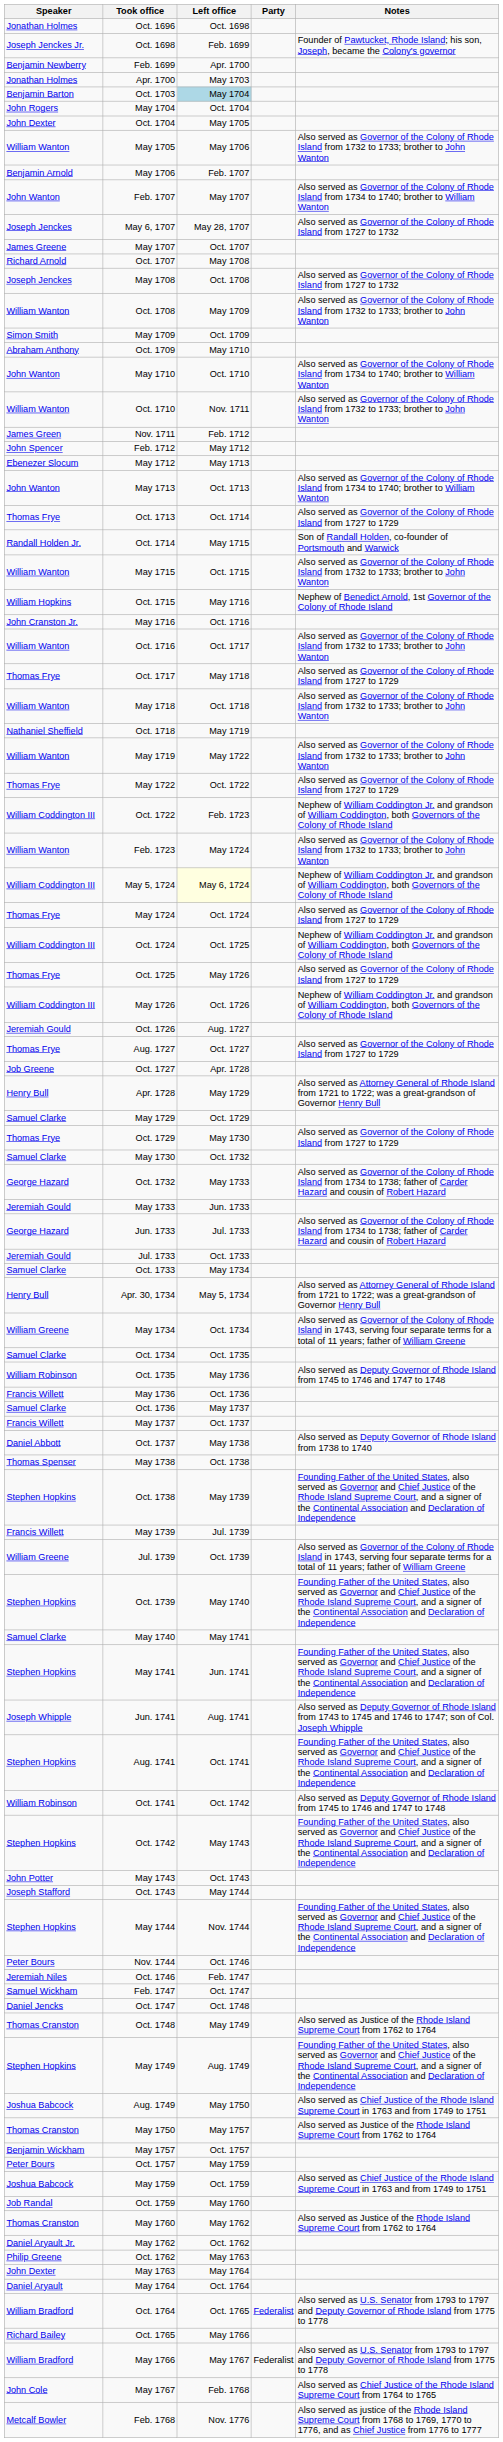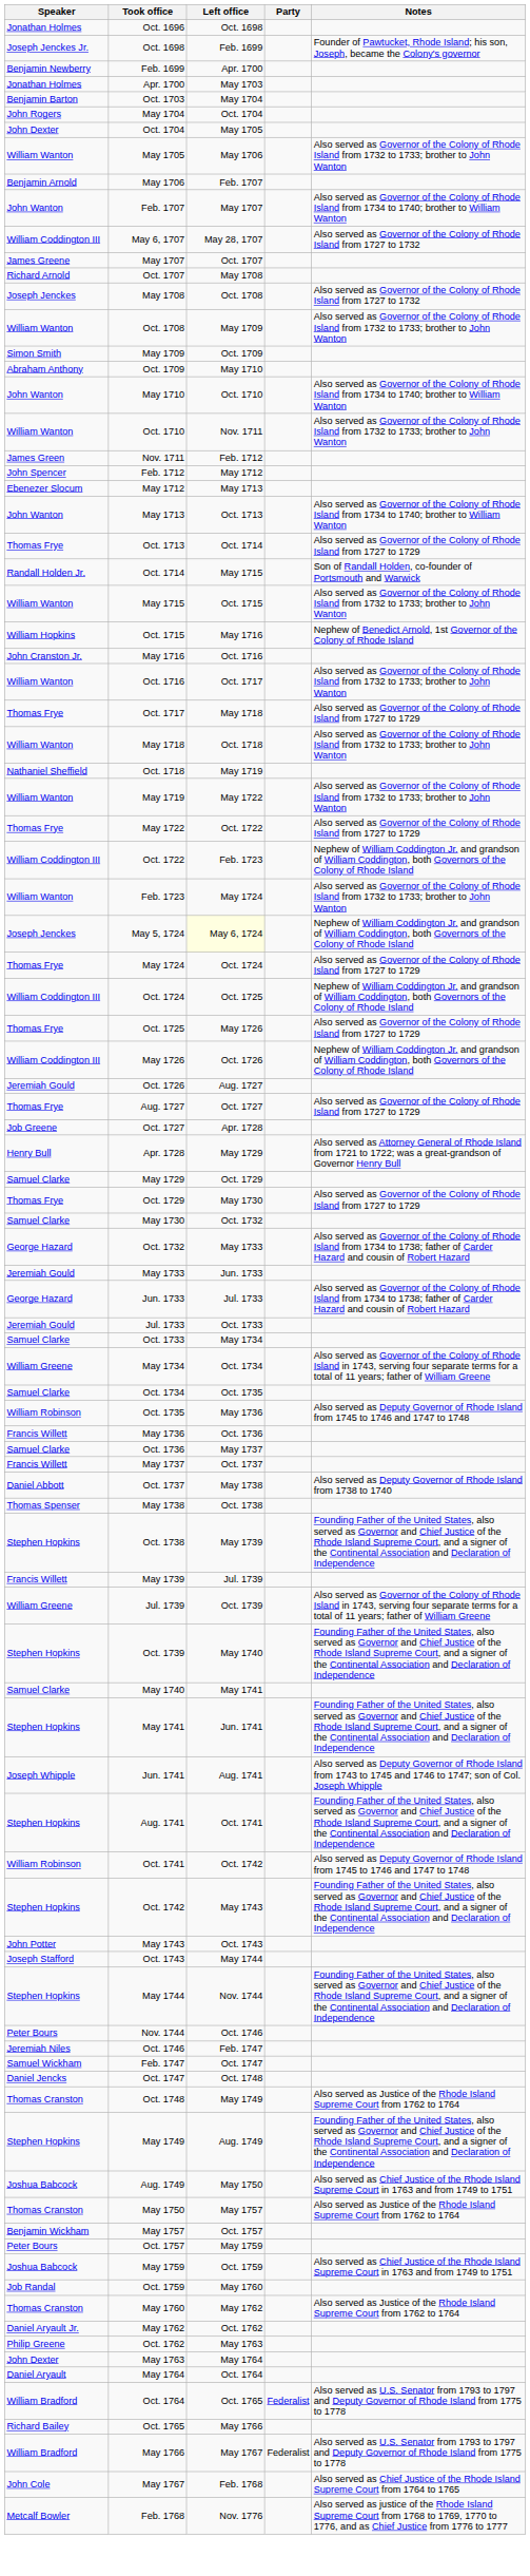 <table class=wikitable>
 <tr>
 <th width="20%">Speaker</th>
 <th width="15%">Took office</th>
 <th width="15%">Left office</th>
 <th>Party</th>
 <th>Notes</th>
 </tr>
 <tr>
 <td><a href='#'>Jonathan Holmes</a></td>
 <td align=right>Oct. 1696</td>
 <td align=right>Oct. 1698</td>
 <td></td>
 <td></td>
 </tr>
 <tr>
 <td><a href='#'>Joseph Jenckes Jr.</a></td>
 <td align=right>Oct. 1698</td>
 <td align=right>Feb. 1699</td>
 <td></td>
 <td>Founder of <a href='#'>Pawtucket, Rhode Island</a>; his son, <a href='#'>Joseph</a>, became the <a href='#'>Colony's governor</a></td>
 </tr>
 <tr>
 <td><a href='#'>Benjamin Newberry</a></td>
 <td align=right>Feb. 1699</td>
 <td align=right>Apr. 1700</td>
 <td></td>
 <td></td>
 </tr>
 <tr>
 <td><a href='#'>Jonathan Holmes</a></td>
 <td align=right>Apr. 1700</td>
 <td align=right>May 1703</td>
 <td></td>
 <td></td>
 </tr>
 <tr>
 <td><a href='#'>Benjamin Barton</a></td>
 <td align=right>Oct. 1703</td>
-<td align=right style="background: lightblue;">May 1704</td>
+<td align=right>May 1704</td>
 <td></td>
 <td></td>
 </tr>
 <tr>
 <td><a href='#'>John Rogers</a></td>
 <td align=right>May 1704</td>
 <td align=right>Oct. 1704</td>
 <td></td>
 <td></td>
 </tr>
 <tr>
 <td><a href='#'>John Dexter</a></td>
 <td align=right>Oct. 1704</td>
 <td align=right>May 1705</td>
 <td></td>
 <td></td>
 </tr>
 <tr>
 <td><a href='#'>William Wanton</a></td>
 <td align=right>May 1705</td>
 <td align=right>May 1706</td>
 <td></td>
 <td>Also served as <a href='#'>Governor of the Colony of Rhode Island</a> from 1732 to 1733; brother to <a href='#'>John Wanton</a></td>
 </tr>
 <tr>
 <td><a href='#'>Benjamin Arnold</a></td>
 <td align=right>May 1706</td>
 <td align=right>Feb. 1707</td>
 <td></td>
 <td></td>
 </tr>
 <tr>
 <td><a href='#'>John Wanton</a></td>
 <td align=right>Feb. 1707</td>
 <td align=right>May 1707</td>
 <td></td>
 <td>Also served as <a href='#'>Governor of the Colony of Rhode Island</a> from 1734 to 1740; brother to <a href='#'>William Wanton</a></td>
 </tr>
 <tr>
-<td><a href='#'>Joseph Jenckes</a></td>
+<td><a href='#'>William Coddington III</a></td>
 <td align=right>May 6, 1707</td>
 <td align=right>May 28, 1707</td>
 <td></td>
 <td>Also served as <a href='#'>Governor of the Colony of Rhode Island</a> from 1727 to 1732</td>
 </tr>
 <tr>
 <td><a href='#'>James Greene</a></td>
 <td align=right>May 1707</td>
 <td align=right>Oct. 1707</td>
 <td></td>
 <td></td>
 </tr>
 <tr>
 <td><a href='#'>Richard Arnold</a></td>
 <td align=right>Oct. 1707</td>
 <td align=right>May 1708</td>
 <td></td>
 <td></td>
 </tr>
 <tr>
 <td><a href='#'>Joseph Jenckes</a></td>
 <td align=right>May 1708</td>
 <td align=right>Oct. 1708</td>
 <td></td>
 <td>Also served as <a href='#'>Governor of the Colony of Rhode Island</a> from 1727 to 1732</td>
 </tr>
 <tr>
 <td><a href='#'>William Wanton</a></td>
 <td align=right>Oct. 1708</td>
 <td align=right>May 1709</td>
 <td></td>
 <td>Also served as <a href='#'>Governor of the Colony of Rhode Island</a> from 1732 to 1733; brother to <a href='#'>John Wanton</a></td>
 </tr>
 <tr>
 <td><a href='#'>Simon Smith</a></td>
 <td align=right>May 1709</td>
 <td align=right>Oct. 1709</td>
 <td></td>
 <td></td>
 </tr>
 <tr>
 <td><a href='#'>Abraham Anthony</a></td>
 <td align=right>Oct. 1709</td>
 <td align=right>May 1710</td>
 <td></td>
 <td></td>
 </tr>
 <tr>
 <td><a href='#'>John Wanton</a></td>
 <td align=right>May 1710</td>
 <td align=right>Oct. 1710</td>
 <td></td>
 <td>Also served as <a href='#'>Governor of the Colony of Rhode Island</a> from 1734 to 1740; brother to <a href='#'>William Wanton</a></td>
 </tr>
 <tr>
 <td><a href='#'>William Wanton</a></td>
 <td align=right>Oct. 1710</td>
 <td align=right>Nov. 1711</td>
 <td></td>
 <td>Also served as <a href='#'>Governor of the Colony of Rhode Island</a> from 1732 to 1733; brother to <a href='#'>John Wanton</a></td>
 </tr>
 <tr>
 <td><a href='#'>James Green</a></td>
 <td align=right>Nov. 1711</td>
 <td align=right>Feb. 1712</td>
 <td></td>
 <td></td>
 </tr>
 <tr>
 <td><a href='#'>John Spencer</a></td>
 <td align=right>Feb. 1712</td>
 <td align=right>May 1712</td>
 <td></td>
 <td></td>
 </tr>
 <tr>
 <td><a href='#'>Ebenezer Slocum</a></td>
 <td align=right>May 1712</td>
 <td align=right>May 1713</td>
 <td></td>
 <td></td>
 </tr>
 <tr>
 <td><a href='#'>John Wanton</a></td>
 <td align=right>May 1713</td>
 <td align=right>Oct. 1713</td>
 <td></td>
 <td>Also served as <a href='#'>Governor of the Colony of Rhode Island</a> from 1734 to 1740; brother to <a href='#'>William Wanton</a></td>
 </tr>
 <tr>
 <td><a href='#'>Thomas Frye</a></td>
 <td align=right>Oct. 1713</td>
 <td align=right>Oct. 1714</td>
 <td></td>
 <td>Also served as <a href='#'>Governor of the Colony of Rhode Island</a> from 1727 to 1729</td>
 </tr>
 <tr>
 <td><a href='#'>Randall Holden Jr.</a></td>
 <td align=right>Oct. 1714</td>
 <td align=right>May 1715</td>
 <td></td>
 <td>Son of <a href='#'>Randall Holden</a>, co-founder of <a href='#'>Portsmouth</a> and <a href='#'>Warwick</a></td>
 </tr>
 <tr>
 <td><a href='#'>William Wanton</a></td>
 <td align=right>May 1715</td>
 <td align=right>Oct. 1715</td>
 <td></td>
 <td>Also served as <a href='#'>Governor of the Colony of Rhode Island</a> from 1732 to 1733; brother to <a href='#'>John Wanton</a></td>
 </tr>
 <tr>
 <td><a href='#'>William Hopkins</a></td>
 <td align=right>Oct. 1715</td>
 <td align=right>May 1716</td>
 <td></td>
 <td>Nephew of <a href='#'>Benedict Arnold</a>, 1st <a href='#'>Governor of the Colony of Rhode Island</a></td>
 </tr>
 <tr>
 <td><a href='#'>John Cranston Jr.</a></td>
 <td align=right>May 1716</td>
 <td align=right>Oct. 1716</td>
 <td></td>
 <td></td>
 </tr>
 <tr>
 <td><a href='#'>William Wanton</a></td>
 <td align=right>Oct. 1716</td>
 <td align=right>Oct. 1717</td>
 <td></td>
 <td>Also served as <a href='#'>Governor of the Colony of Rhode Island</a> from 1732 to 1733; brother to <a href='#'>John Wanton</a></td>
 </tr>
 <tr>
 <td><a href='#'>Thomas Frye</a></td>
 <td align=right>Oct. 1717</td>
 <td align=right>May 1718</td>
 <td></td>
 <td>Also served as <a href='#'>Governor of the Colony of Rhode Island</a> from 1727 to 1729</td>
 </tr>
 <tr>
 <td><a href='#'>William Wanton</a></td>
 <td align=right>May 1718</td>
 <td align=right>Oct. 1718</td>
 <td></td>
 <td>Also served as <a href='#'>Governor of the Colony of Rhode Island</a> from 1732 to 1733; brother to <a href='#'>John Wanton</a></td>
 </tr>
 <tr>
 <td><a href='#'>Nathaniel Sheffield</a></td>
 <td align=right>Oct. 1718</td>
 <td align=right>May 1719</td>
 <td></td>
 <td></td>
 </tr>
 <tr>
 <td><a href='#'>William Wanton</a></td>
 <td align=right>May 1719</td>
 <td align=right>May 1722</td>
 <td></td>
 <td>Also served as <a href='#'>Governor of the Colony of Rhode Island</a> from 1732 to 1733; brother to <a href='#'>John Wanton</a></td>
 </tr>
 <tr>
 <td><a href='#'>Thomas Frye</a></td>
 <td align=right>May 1722</td>
 <td align=right>Oct. 1722</td>
 <td></td>
 <td>Also served as <a href='#'>Governor of the Colony of Rhode Island</a> from 1727 to 1729</td>
 </tr>
 <tr>
 <td><a href='#'>William Coddington III</a></td>
 <td align=right>Oct. 1722</td>
 <td align=right>Feb. 1723</td>
 <td></td>
 <td>Nephew of <a href='#'>William Coddington Jr.</a> and grandson of <a href='#'>William Coddington</a>, both <a href='#'>Governors of the Colony of Rhode Island</a></td>
 </tr>
 <tr>
 <td><a href='#'>William Wanton</a></td>
 <td align=right>Feb. 1723</td>
 <td align=right>May 1724</td>
 <td></td>
 <td>Also served as <a href='#'>Governor of the Colony of Rhode Island</a> from 1732 to 1733; brother to <a href='#'>John Wanton</a></td>
 </tr>
 <tr>
-<td><a href='#'>William Coddington III</a></td>
+<td><a href='#'>Joseph Jenckes</a></td>
 <td align=right>May 5, 1724</td>
 <td align=right style="background: lightyellow;">May 6, 1724</td>
 <td></td>
 <td>Nephew of <a href='#'>William Coddington Jr.</a> and grandson of <a href='#'>William Coddington</a>, both <a href='#'>Governors of the Colony of Rhode Island</a></td>
 </tr>
 <tr>
 <td><a href='#'>Thomas Frye</a></td>
 <td align=right>May 1724</td>
 <td align=right>Oct. 1724</td>
 <td></td>
 <td>Also served as <a href='#'>Governor of the Colony of Rhode Island</a> from 1727 to 1729</td>
 </tr>
 <tr>
 <td><a href='#'>William Coddington III</a></td>
 <td align=right>Oct. 1724</td>
 <td align=right>Oct. 1725</td>
 <td></td>
 <td>Nephew of <a href='#'>William Coddington Jr.</a> and grandson of <a href='#'>William Coddington</a>, both <a href='#'>Governors of the Colony of Rhode Island</a></td>
 </tr>
 <tr>
 <td><a href='#'>Thomas Frye</a></td>
 <td align=right>Oct. 1725</td>
 <td align=right>May 1726</td>
 <td></td>
 <td>Also served as <a href='#'>Governor of the Colony of Rhode Island</a> from 1727 to 1729</td>
 </tr>
 <tr>
 <td><a href='#'>William Coddington III</a></td>
 <td align=right>May 1726</td>
 <td align=right>Oct. 1726</td>
 <td></td>
 <td>Nephew of <a href='#'>William Coddington Jr.</a> and grandson of <a href='#'>William Coddington</a>, both <a href='#'>Governors of the Colony of Rhode Island</a></td>
 </tr>
 <tr>
 <td><a href='#'>Jeremiah Gould</a></td>
 <td align=right>Oct. 1726</td>
 <td align=right>Aug. 1727</td>
 <td></td>
 <td></td>
 </tr>
 <tr>
 <td><a href='#'>Thomas Frye</a></td>
 <td align=right>Aug. 1727</td>
 <td align=right>Oct. 1727</td>
 <td></td>
 <td>Also served as <a href='#'>Governor of the Colony of Rhode Island</a> from 1727 to 1729</td>
 </tr>
 <tr>
 <td><a href='#'>Job Greene</a></td>
 <td align=right>Oct. 1727</td>
 <td align=right>Apr. 1728</td>
 <td></td>
 <td></td>
 </tr>
 <tr>
 <td><a href='#'>Henry Bull</a></td>
 <td align=right>Apr. 1728</td>
 <td align=right>May 1729</td>
 <td></td>
 <td>Also served as <a href='#'>Attorney General of Rhode Island</a> from 1721 to 1722; was a great-grandson of Governor <a href='#'>Henry Bull</a></td>
 </tr>
 <tr>
 <td><a href='#'>Samuel Clarke</a></td>
 <td align=right>May 1729</td>
 <td align=right>Oct. 1729</td>
 <td></td>
 <td></td>
 </tr>
 <tr>
 <td><a href='#'>Thomas Frye</a></td>
 <td align=right>Oct. 1729</td>
 <td align=right>May 1730</td>
 <td></td>
 <td>Also served as <a href='#'>Governor of the Colony of Rhode Island</a> from 1727 to 1729</td>
 </tr>
 <tr>
 <td><a href='#'>Samuel Clarke</a></td>
 <td align=right>May 1730</td>
 <td align=right>Oct. 1732</td>
 <td></td>
 <td></td>
 </tr>
 <tr>
 <td><a href='#'>George Hazard</a></td>
 <td align=right>Oct. 1732</td>
 <td align=right>May 1733</td>
 <td></td>
 <td>Also served as <a href='#'>Governor of the Colony of Rhode Island</a> from 1734 to 1738; father of <a href='#'>Carder Hazard</a> and cousin of <a href='#'>Robert Hazard</a></td>
 </tr>
 <tr>
 <td><a href='#'>Jeremiah Gould</a></td>
 <td align=right>May 1733</td>
 <td align=right>Jun. 1733</td>
 <td></td>
 <td></td>
 </tr>
 <tr>
 <td><a href='#'>George Hazard</a></td>
 <td align=right>Jun. 1733</td>
 <td align=right>Jul. 1733</td>
 <td></td>
 <td>Also served as <a href='#'>Governor of the Colony of Rhode Island</a> from 1734 to 1738; father of <a href='#'>Carder Hazard</a> and cousin of <a href='#'>Robert Hazard</a></td>
 </tr>
 <tr>
 <td><a href='#'>Jeremiah Gould</a></td>
 <td align=right>Jul. 1733</td>
 <td align=right>Oct. 1733</td>
 <td></td>
 <td></td>
 </tr>
 <tr>
 <td><a href='#'>Samuel Clarke</a></td>
 <td align=right>Oct. 1733</td>
 <td align=right>May 1734</td>
 <td></td>
 <td></td>
-</tr>
-<tr>
-<td><a href='#'>Henry Bull</a></td>
-<td align=right>Apr. 30, 1734</td>
-<td align=right>May 5, 1734</td>
-<td></td>
-<td>Also served as <a href='#'>Attorney General of Rhode Island</a> from 1721 to 1722; was a great-grandson of Governor <a href='#'>Henry Bull</a></td>
 </tr>
 <tr>
 <td><a href='#'>William Greene</a></td>
 <td align=right>May 1734</td>
 <td align=right>Oct. 1734</td>
 <td></td>
 <td>Also served as <a href='#'>Governor of the Colony of Rhode Island</a> in 1743, serving four separate terms for a total of 11 years; father of <a href='#'>William Greene</a></td>
 </tr>
 <tr>
 <td><a href='#'>Samuel Clarke</a></td>
 <td align=right>Oct. 1734</td>
 <td align=right>Oct. 1735</td>
 <td></td>
 <td></td>
 </tr>
 <tr>
 <td><a href='#'>William Robinson</a></td>
 <td align=right>Oct. 1735</td>
 <td align=right>May 1736</td>
 <td></td>
 <td>Also served as <a href='#'>Deputy Governor of Rhode Island</a> from 1745 to 1746 and 1747 to 1748</td>
 </tr>
 <tr>
 <td><a href='#'>Francis Willett</a></td>
 <td align=right>May 1736</td>
 <td align=right>Oct. 1736</td>
 <td></td>
 <td></td>
 </tr>
 <tr>
 <td><a href='#'>Samuel Clarke</a></td>
 <td align=right>Oct. 1736</td>
 <td align=right>May 1737</td>
 <td></td>
 <td></td>
 </tr>
 <tr>
 <td><a href='#'>Francis Willett</a></td>
 <td align=right>May 1737</td>
 <td align=right>Oct. 1737</td>
 <td></td>
 <td></td>
 </tr>
 <tr>
 <td><a href='#'>Daniel Abbott</a></td>
 <td align=right>Oct. 1737</td>
 <td align=right>May 1738</td>
 <td></td>
 <td>Also served as <a href='#'>Deputy Governor of Rhode Island</a> from 1738 to 1740</td>
 </tr>
 <tr>
 <td><a href='#'>Thomas Spenser</a></td>
 <td align=right>May 1738</td>
 <td align=right>Oct. 1738</td>
 <td></td>
 <td></td>
 </tr>
 <tr>
 <td><a href='#'>Stephen Hopkins</a></td>
 <td align=right>Oct. 1738</td>
 <td align=right>May 1739</td>
 <td></td>
 <td><a href='#'>Founding Father of the United States</a>, also served as <a href='#'>Governor</a> and <a href='#'>Chief Justice</a> of the <a href='#'>Rhode Island Supreme Court</a>, and a signer of the <a href='#'>Continental Association</a> and <a href='#'>Declaration of Independence</a></td>
 </tr>
 <tr>
 <td><a href='#'>Francis Willett</a></td>
 <td align=right>May 1739</td>
 <td align=right>Jul. 1739</td>
 <td></td>
 <td></td>
 </tr>
 <tr>
 <td><a href='#'>William Greene</a></td>
 <td align=right>Jul. 1739</td>
 <td align=right>Oct. 1739</td>
 <td></td>
 <td>Also served as <a href='#'>Governor of the Colony of Rhode Island</a> in 1743, serving four separate terms for a total of 11 years; father of <a href='#'>William Greene</a></td>
 </tr>
 <tr>
 <td><a href='#'>Stephen Hopkins</a></td>
 <td align=right>Oct. 1739</td>
 <td align=right>May 1740</td>
 <td></td>
 <td><a href='#'>Founding Father of the United States</a>, also served as <a href='#'>Governor</a> and <a href='#'>Chief Justice</a> of the <a href='#'>Rhode Island Supreme Court</a>, and a signer of the <a href='#'>Continental Association</a> and <a href='#'>Declaration of Independence</a></td>
 </tr>
 <tr>
 <td><a href='#'>Samuel Clarke</a></td>
 <td align=right>May 1740</td>
 <td align=right>May 1741</td>
 <td></td>
 <td></td>
 </tr>
 <tr>
 <td><a href='#'>Stephen Hopkins</a></td>
 <td align=right>May 1741</td>
 <td align=right>Jun. 1741</td>
 <td></td>
 <td><a href='#'>Founding Father of the United States</a>, also served as <a href='#'>Governor</a> and <a href='#'>Chief Justice</a> of the <a href='#'>Rhode Island Supreme Court</a>, and a signer of the <a href='#'>Continental Association</a> and <a href='#'>Declaration of Independence</a></td>
 </tr>
 <tr>
 <td><a href='#'>Joseph Whipple</a></td>
 <td align=right>Jun. 1741</td>
 <td align=right>Aug. 1741</td>
 <td></td>
 <td>Also served as <a href='#'>Deputy Governor of Rhode Island</a> from 1743 to 1745 and 1746 to 1747; son of Col. <a href='#'>Joseph Whipple</a></td>
 </tr>
 <tr>
 <td><a href='#'>Stephen Hopkins</a></td>
 <td align=right>Aug. 1741</td>
 <td align=right>Oct. 1741</td>
 <td></td>
 <td><a href='#'>Founding Father of the United States</a>, also served as <a href='#'>Governor</a> and <a href='#'>Chief Justice</a> of the <a href='#'>Rhode Island Supreme Court</a>, and a signer of the <a href='#'>Continental Association</a> and <a href='#'>Declaration of Independence</a></td>
 </tr>
 <tr>
 <td><a href='#'>William Robinson</a></td>
 <td align=right>Oct. 1741</td>
 <td align=right>Oct. 1742</td>
 <td></td>
 <td>Also served as <a href='#'>Deputy Governor of Rhode Island</a> from 1745 to 1746 and 1747 to 1748</td>
 </tr>
 <tr>
 <td><a href='#'>Stephen Hopkins</a></td>
 <td align=right>Oct. 1742</td>
 <td align=right>May 1743</td>
 <td></td>
 <td><a href='#'>Founding Father of the United States</a>, also served as <a href='#'>Governor</a> and <a href='#'>Chief Justice</a> of the <a href='#'>Rhode Island Supreme Court</a>, and a signer of the <a href='#'>Continental Association</a> and <a href='#'>Declaration of Independence</a></td>
 </tr>
 <tr>
 <td><a href='#'>John Potter</a></td>
 <td align=right>May 1743</td>
 <td align=right>Oct. 1743</td>
 <td></td>
 <td></td>
 </tr>
 <tr>
 <td><a href='#'>Joseph Stafford</a></td>
 <td align=right>Oct. 1743</td>
 <td align=right>May 1744</td>
 <td></td>
 <td></td>
 </tr>
 <tr>
 <td><a href='#'>Stephen Hopkins</a></td>
 <td align=right>May 1744</td>
 <td align=right>Nov. 1744</td>
 <td></td>
 <td><a href='#'>Founding Father of the United States</a>, also served as <a href='#'>Governor</a> and <a href='#'>Chief Justice</a> of the <a href='#'>Rhode Island Supreme Court</a>, and a signer of the <a href='#'>Continental Association</a> and <a href='#'>Declaration of Independence</a></td>
 </tr>
 <tr>
 <td><a href='#'>Peter Bours</a></td>
 <td align=right>Nov. 1744</td>
 <td align=right>Oct. 1746</td>
 <td></td>
 <td></td>
 </tr>
 <tr>
 <td><a href='#'>Jeremiah Niles</a></td>
 <td align=right>Oct. 1746</td>
 <td align=right>Feb. 1747</td>
 <td></td>
 <td></td>
 </tr>
 <tr>
 <td><a href='#'>Samuel Wickham</a></td>
 <td align=right>Feb. 1747</td>
 <td align=right>Oct. 1747</td>
 <td></td>
 <td></td>
 </tr>
 <tr>
 <td><a href='#'>Daniel Jencks</a></td>
 <td align=right>Oct. 1747</td>
 <td align=right>Oct. 1748</td>
 <td></td>
 <td></td>
 </tr>
 <tr>
 <td><a href='#'>Thomas Cranston</a></td>
 <td align=right>Oct. 1748</td>
 <td align=right>May 1749</td>
 <td></td>
 <td>Also served as Justice of the <a href='#'>Rhode Island Supreme Court</a> from 1762 to 1764</td>
 </tr>
 <tr>
 <td><a href='#'>Stephen Hopkins</a></td>
 <td align=right>May 1749</td>
 <td align=right>Aug. 1749</td>
 <td></td>
 <td><a href='#'>Founding Father of the United States</a>, also served as <a href='#'>Governor</a> and <a href='#'>Chief Justice</a> of the <a href='#'>Rhode Island Supreme Court</a>, and a signer of the <a href='#'>Continental Association</a> and <a href='#'>Declaration of Independence</a></td>
 </tr>
 <tr>
 <td><a href='#'>Joshua Babcock</a></td>
 <td align=right>Aug. 1749</td>
 <td align=right>May 1750</td>
 <td></td>
 <td>Also served as <a href='#'>Chief Justice of the Rhode Island Supreme Court</a> in 1763 and from 1749 to 1751</td>
 </tr>
 <tr>
 <td><a href='#'>Thomas Cranston</a></td>
 <td align=right>May 1750</td>
 <td align=right>May 1757</td>
 <td></td>
 <td>Also served as Justice of the <a href='#'>Rhode Island Supreme Court</a> from 1762 to 1764</td>
 </tr>
 <tr>
 <td><a href='#'>Benjamin Wickham</a></td>
 <td align=right>May 1757</td>
 <td align=right>Oct. 1757</td>
 <td></td>
 <td></td>
 </tr>
 <tr>
 <td><a href='#'>Peter Bours</a></td>
 <td align=right>Oct. 1757</td>
 <td align=right>May 1759</td>
 <td></td>
 <td></td>
 </tr>
 <tr>
 <td><a href='#'>Joshua Babcock</a></td>
 <td align=right>May 1759</td>
 <td align=right>Oct. 1759</td>
 <td></td>
 <td>Also served as <a href='#'>Chief Justice of the Rhode Island Supreme Court</a> in 1763 and from 1749 to 1751</td>
 </tr>
 <tr>
 <td><a href='#'>Job Randal</a></td>
 <td align=right>Oct. 1759</td>
 <td align=right>May 1760</td>
 <td></td>
 <td></td>
 </tr>
 <tr>
 <td><a href='#'>Thomas Cranston</a></td>
 <td align=right>May 1760</td>
 <td align=right>May 1762</td>
 <td></td>
 <td>Also served as Justice of the <a href='#'>Rhode Island Supreme Court</a> from 1762 to 1764</td>
 </tr>
 <tr>
 <td><a href='#'>Daniel Aryault Jr.</a></td>
 <td align=right>May 1762</td>
 <td align=right>Oct. 1762</td>
 <td></td>
 <td></td>
 </tr>
 <tr>
 <td><a href='#'>Philip Greene</a></td>
 <td align=right>Oct. 1762</td>
 <td align=right>May 1763</td>
 <td></td>
 <td></td>
 </tr>
 <tr>
 <td><a href='#'>John Dexter</a></td>
 <td align=right>May 1763</td>
 <td align=right>May 1764</td>
 <td></td>
 <td></td>
 </tr>
 <tr>
 <td><a href='#'>Daniel Aryault</a></td>
 <td align=right>May 1764</td>
 <td align=right>Oct. 1764</td>
 <td></td>
 <td></td>
 </tr>
 <tr>
 <td><a href='#'>William Bradford</a></td>
 <td align=right>Oct. 1764</td>
 <td align=right>Oct. 1765</td>
 <td><a href='#'>Federalist</a></td>
 <td>Also served as <a href='#'>U.S. Senator</a> from 1793 to 1797 and <a href='#'>Deputy Governor of Rhode Island</a> from 1775 to 1778</td>
 </tr>
 <tr>
 <td><a href='#'>Richard Bailey</a></td>
 <td align=right>Oct. 1765</td>
 <td align=right>May 1766</td>
 <td></td>
 <td></td>
 </tr>
 <tr>
 <td><a href='#'>William Bradford</a></td>
 <td align=right>May 1766</td>
 <td align=right>May 1767</td>
 <td>Federalist</td>
 <td>Also served as <a href='#'>U.S. Senator</a> from 1793 to 1797 and <a href='#'>Deputy Governor of Rhode Island</a> from 1775 to 1778</td>
 </tr>
 <tr>
 <td><a href='#'>John Cole</a></td>
 <td align=right>May 1767</td>
 <td align=right>Feb. 1768</td>
 <td></td>
 <td>Also served as <a href='#'>Chief Justice of the Rhode Island Supreme Court</a> from 1764 to 1765</td>
 </tr>
 <tr>
 <td><a href='#'>Metcalf Bowler</a></td>
 <td align=right>Feb. 1768</td>
 <td align=right>Nov. 1776</td>
 <td></td>
 <td>Also served as justice of the <a href='#'>Rhode Island Supreme Court</a> from 1768 to 1769, 1770 to 1776, and as <a href='#'>Chief Justice</a> from 1776 to 1777</td>
 </tr>
 </table>
